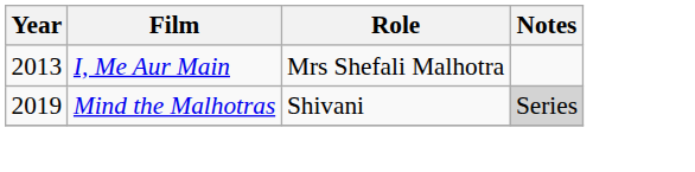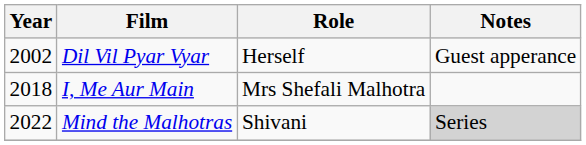 <table class = "wikitable">
 <tr>
 <th>Year</th>
 <th>Film</th>
 <th>Role</th>
 <th>Notes</th>
 </tr>
 <tr>
-<td>2013</td>
+<td>2002</td>
+<td><em><a href='#'>Dil Vil Pyar Vyar</a></em></td>
+<td>Herself</td>
+<td>Guest apperance</td>
+</tr>
+<tr>
+<td>2018</td>
 <td><em><a href='#'>I, Me Aur Main</a></em></td>
 <td>Mrs Shefali Malhotra</td>
 <td></td>
 </tr>
 <tr>
-<td>2019</td>
+<td>2022</td>
 <td><em><a href='#'>Mind the Malhotras</a></em></td>
 <td>Shivani</td>
 <td style="background: lightgrey;">Series</td>
 </tr>
 <tr>
 </tr>
 </table>
